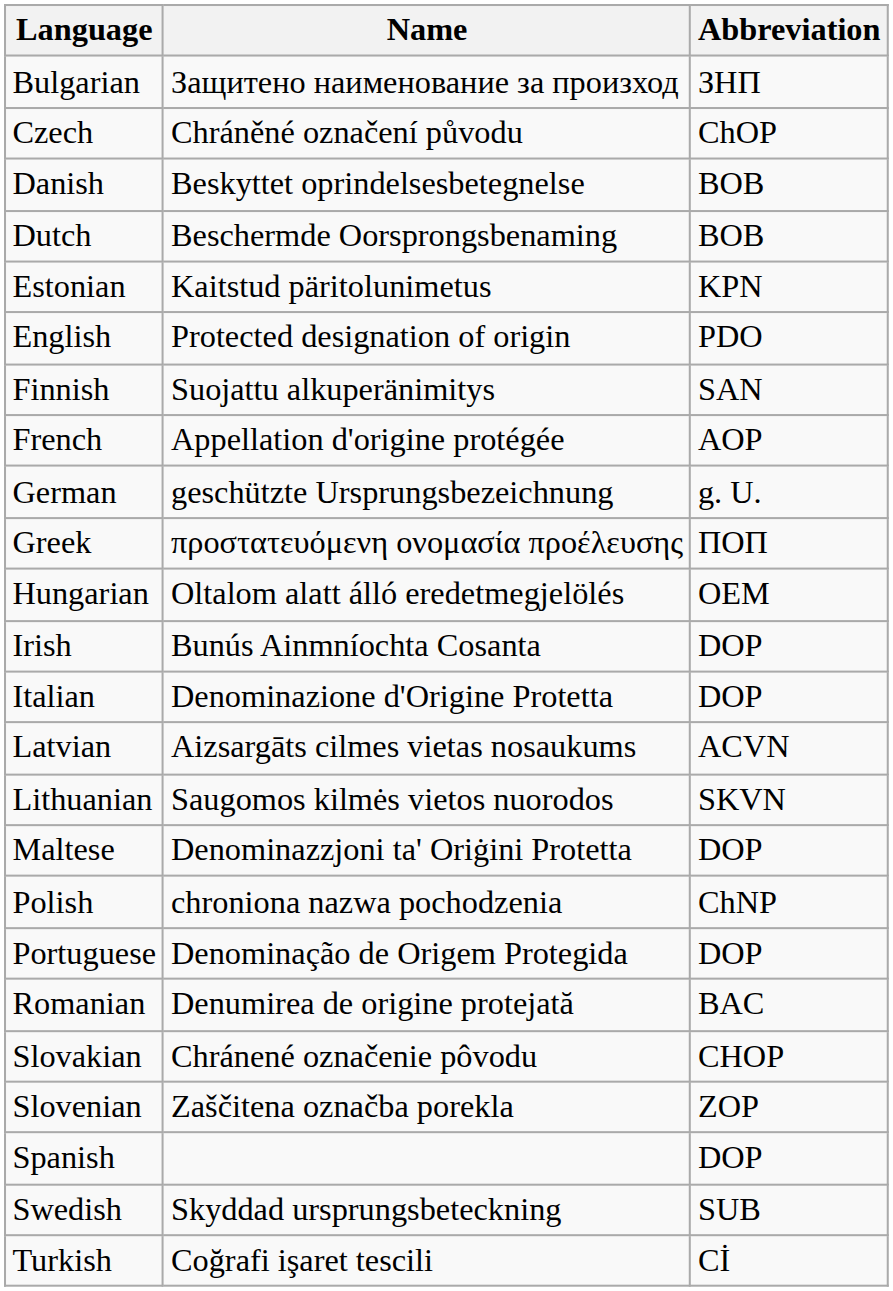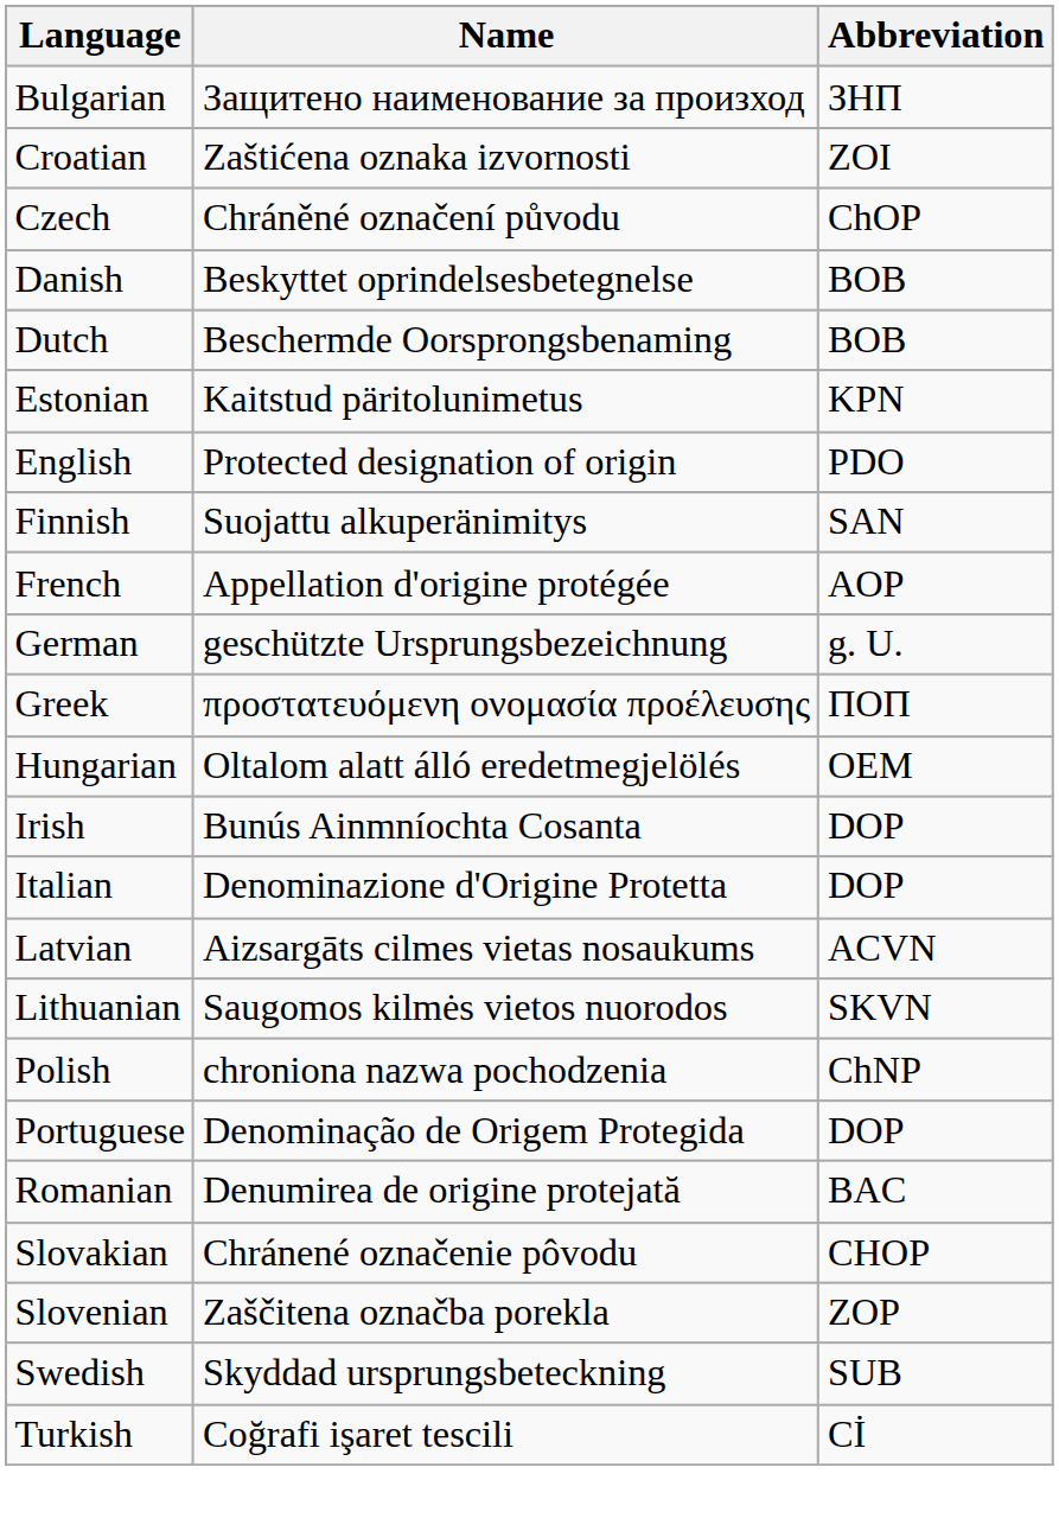 <table class="wikitable sortable">
 <tr>
 <th>Language</th>
 <th>Name</th>
 <th>Abbreviation</th>
 </tr>
 <tr>
 <td>Bulgarian</td>
 <td>Защитено наименование за произход</td>
 <td>ЗНП</td>
+</tr>
+<tr>
+<td>Croatian</td>
+<td>Zaštićena oznaka izvornosti</td>
+<td>ZOI</td>
 </tr>
 <tr>
 <td>Czech</td>
 <td>Chráněné označení původu</td>
 <td>ChOP</td>
 </tr>
 <tr>
 <td>Danish</td>
 <td>Beskyttet oprindelsesbetegnelse</td>
 <td>BOB</td>
 </tr>
 <tr>
 <td>Dutch</td>
 <td>Beschermde Oorsprongsbenaming</td>
 <td>BOB</td>
 </tr>
 <tr>
 <td>Estonian</td>
 <td>Kaitstud päritolunimetus</td>
 <td>KPN</td>
 </tr>
 <tr>
 <td>English</td>
 <td>Protected designation of origin</td>
 <td>PDO</td>
 </tr>
 <tr>
 <td>Finnish</td>
 <td>Suojattu alkuperänimitys</td>
 <td>SAN</td>
 </tr>
 <tr>
 <td>French</td>
 <td>Appellation d'origine protégée</td>
 <td>AOP</td>
 </tr>
 <tr>
 <td>German</td>
 <td>geschützte Ursprungsbezeichnung</td>
 <td>g. U.</td>
 </tr>
 <tr>
 <td>Greek</td>
 <td>προστατευόμενη ονομασία προέλευσης</td>
 <td>ΠΟΠ</td>
 </tr>
 <tr>
 <td>Hungarian</td>
 <td>Oltalom alatt álló eredetmegjelölés</td>
 <td>OEM</td>
 </tr>
 <tr>
 <td>Irish</td>
 <td>Bunús Ainmníochta Cosanta</td>
 <td>DOP</td>
 </tr>
 <tr>
 <td>Italian</td>
 <td>Denominazione d'Origine Protetta</td>
 <td>DOP</td>
 </tr>
 <tr>
 <td>Latvian</td>
 <td>Aizsargāts cilmes vietas nosaukums</td>
 <td>ACVN</td>
 </tr>
 <tr>
 <td>Lithuanian</td>
 <td>Saugomos kilmės vietos nuorodos</td>
 <td>SKVN</td>
 </tr>
 <tr>
-<td>Maltese</td>
-<td>Denominazzjoni ta' Oriġini Protetta</td>
-<td>DOP</td>
-</tr>
-<tr>
 <td>Polish</td>
 <td>chroniona nazwa pochodzenia</td>
 <td>ChNP</td>
 </tr>
 <tr>
 <td>Portuguese</td>
 <td>Denominação de Origem Protegida</td>
 <td>DOP</td>
 </tr>
 <tr>
 <td>Romanian</td>
 <td>Denumirea de origine protejată</td>
 <td>BAC</td>
 </tr>
 <tr>
 <td>Slovakian</td>
 <td>Chránené označenie pôvodu</td>
 <td>CHOP</td>
 </tr>
 <tr>
 <td>Slovenian</td>
 <td>Zaščitena označba porekla</td>
 <td>ZOP</td>
 </tr>
 <tr>
-<td>Spanish</td>
-<td></td>
-<td>DOP</td>
-</tr>
-<tr>
 <td>Swedish</td>
 <td>Skyddad ursprungsbeteckning</td>
 <td>SUB</td>
 </tr>
 <tr>
 <td>Turkish</td>
 <td>Coğrafi işaret tescili</td>
 <td>Cİ</td>
 </tr>
 </table>
